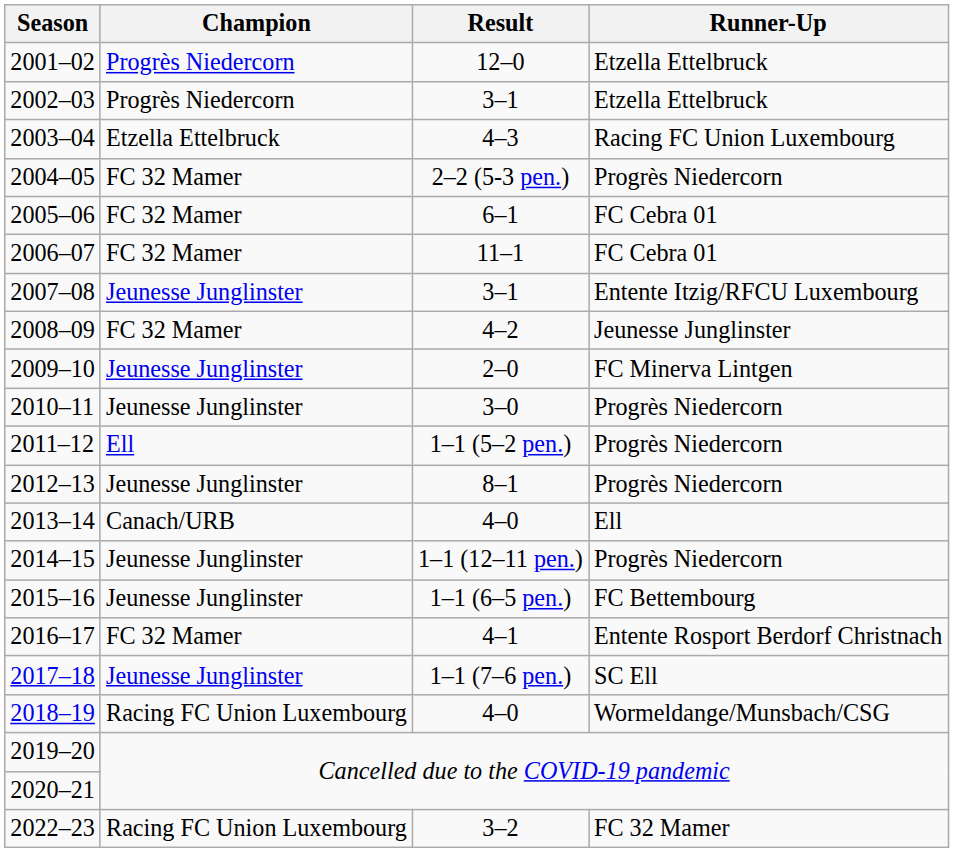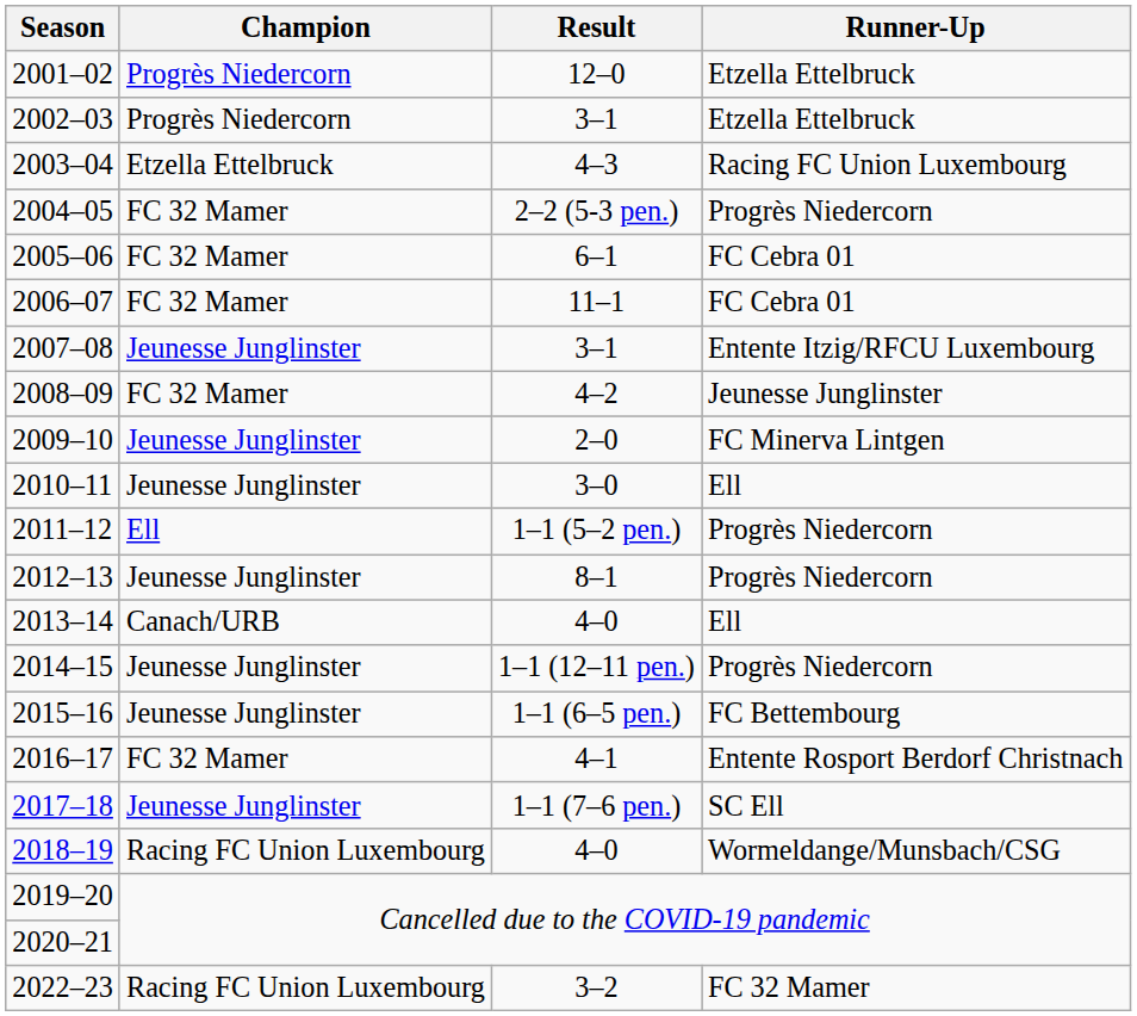 <table class="sortable wikitable">
 <tr>
 <th>Season</th>
 <th>Champion</th>
 <th>Result</th>
 <th>Runner-Up</th>
 </tr>
 <tr>
 <td>2001–02</td>
 <td><a href='#'>Progrès Niedercorn</a></td>
 <td style="text-align:center;">12–0</td>
 <td>Etzella Ettelbruck</td>
 </tr>
 <tr>
 <td>2002–03</td>
 <td>Progrès Niedercorn</td>
 <td style="text-align:center;">3–1</td>
 <td>Etzella Ettelbruck</td>
 </tr>
 <tr>
 <td>2003–04</td>
 <td>Etzella Ettelbruck</td>
 <td style="text-align:center;">4–3</td>
 <td>Racing FC Union Luxembourg</td>
 </tr>
 <tr>
 <td>2004–05</td>
 <td>FC 32 Mamer</td>
 <td style="text-align:center;">2–2  (5-3 <a href='#'>pen.</a>)</td>
 <td>Progrès Niedercorn</td>
 </tr>
 <tr>
 <td>2005–06</td>
 <td>FC 32 Mamer</td>
 <td style="text-align:center;">6–1</td>
 <td>FC Cebra 01</td>
 </tr>
 <tr>
 <td>2006–07</td>
 <td>FC 32 Mamer</td>
 <td style="text-align:center;">11–1</td>
 <td>FC Cebra 01</td>
 </tr>
 <tr>
 <td>2007–08</td>
 <td><a href='#'>Jeunesse Junglinster</a></td>
 <td style="text-align:center;">3–1</td>
 <td>Entente Itzig/RFCU Luxembourg</td>
 </tr>
 <tr>
 <td>2008–09</td>
 <td>FC 32 Mamer</td>
 <td style="text-align:center;">4–2</td>
 <td>Jeunesse Junglinster</td>
 </tr>
 <tr>
 <td>2009–10</td>
 <td><a href='#'>Jeunesse Junglinster</a></td>
 <td style="text-align:center;">2–0</td>
 <td>FC Minerva Lintgen</td>
 </tr>
 <tr>
 <td>2010–11</td>
 <td>Jeunesse Junglinster</td>
 <td style="text-align:center;">3–0</td>
-<td>Progrès Niedercorn</td>
+<td>Ell</td>
 </tr>
 <tr>
 <td>2011–12</td>
 <td><a href='#'>Ell</a></td>
 <td style="text-align:center;">1–1 (5–2 <a href='#'>pen.</a>)</td>
 <td>Progrès Niedercorn</td>
 </tr>
 <tr>
 <td>2012–13</td>
 <td>Jeunesse Junglinster</td>
 <td style="text-align:center;">8–1</td>
 <td>Progrès Niedercorn</td>
 </tr>
 <tr>
 <td>2013–14</td>
 <td>Canach/URB</td>
 <td style="text-align:center;">4–0</td>
 <td>Ell</td>
 </tr>
 <tr>
 <td>2014–15</td>
 <td>Jeunesse Junglinster</td>
 <td style="text-align:center;">1–1  (12–11 <a href='#'>pen.</a>)</td>
 <td>Progrès Niedercorn</td>
 </tr>
 <tr>
 <td>2015–16</td>
 <td>Jeunesse Junglinster</td>
 <td style="text-align:center;">1–1  (6–5 <a href='#'>pen.</a>)</td>
 <td>FC Bettembourg</td>
 </tr>
 <tr>
 <td>2016–17</td>
 <td>FC 32 Mamer</td>
 <td style="text-align:center;">4–1</td>
 <td>Entente Rosport Berdorf Christnach</td>
 </tr>
 <tr>
 <td><a href='#'>2017–18</a></td>
 <td><a href='#'>Jeunesse Junglinster</a></td>
 <td style="text-align:center;">1–1  (7–6 <a href='#'>pen.</a>)</td>
 <td>SC Ell</td>
 </tr>
 <tr>
 <td><a href='#'>2018–19</a></td>
 <td>Racing FC Union Luxembourg</td>
 <td style="text-align:center;">4–0</td>
 <td>Wormeldange/Munsbach/CSG</td>
 </tr>
 <tr>
 <td>2019–20</td>
 <td rowspan=2 colspan=3 align=center><em>Cancelled due to the <a href='#'>COVID-19 pandemic</a></em></td>
 </tr>
 <tr>
 <td>2020–21</td>
 </tr>
 <tr>
 <td>2022–23</td>
 <td>Racing FC Union Luxembourg</td>
 <td style="text-align:center;">3–2</td>
 <td>FC 32 Mamer</td>
 </tr>
 </table>
